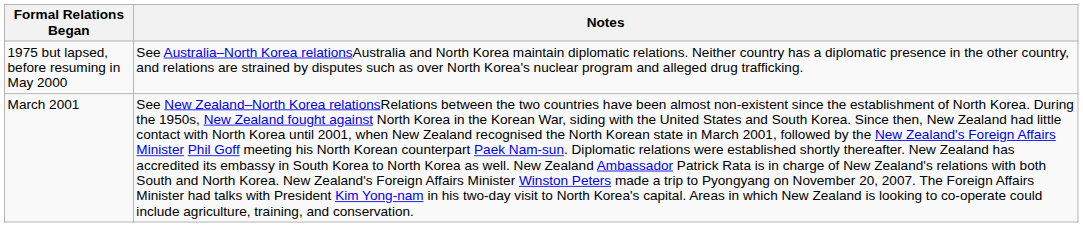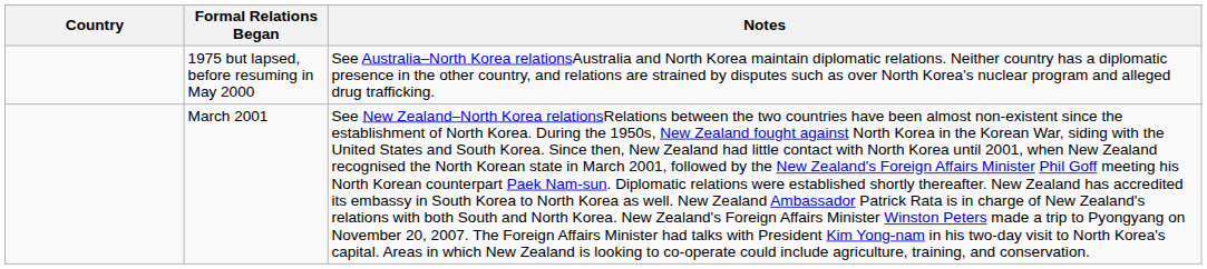 <table class="wikitable sortable" style="width:100%; margin:auto;">
 <tr>
+<th style="width:15%;">Country</th>
 <th style="width:12%;">Formal Relations Began</th>
 <th>Notes</th>
 </tr>
 <tr valign="top">
+<td></td>
 <td> 1975 but lapsed, before resuming in May 2000</td>
 <td>See <a href='#'>Australia–North Korea relations</a>Australia and North Korea maintain diplomatic relations. Neither country has a diplomatic presence in the other country, and relations are strained by disputes such as over North Korea's nuclear program and alleged drug trafficking.</td>
 </tr>
 <tr valign="top">
+<td></td>
 <td> March 2001</td>
 <td>See <a href='#'>New Zealand–North Korea relations</a>Relations between the two countries have been almost non-existent since the establishment of North Korea. During the 1950s, <a href='#'>New Zealand fought against</a> North Korea in the Korean War, siding with the United States and South Korea. Since then, New Zealand had little contact with North Korea until 2001, when New Zealand recognised the North Korean state in March 2001, followed by the <a href='#'>New Zealand's Foreign Affairs Minister</a> <a href='#'>Phil Goff</a> meeting his North Korean counterpart <a href='#'>Paek Nam-sun</a>. Diplomatic relations were established shortly thereafter. New Zealand has accredited its embassy in South Korea to North Korea as well. New Zealand <a href='#'>Ambassador</a> Patrick Rata is in charge of New Zealand's relations with both South and North Korea. New Zealand's Foreign Affairs Minister <a href='#'>Winston Peters</a> made a trip to Pyongyang on November 20, 2007. The Foreign Affairs Minister had talks with President <a href='#'>Kim Yong-nam</a> in his two-day visit to North Korea's capital. Areas in which New Zealand is looking to co-operate could include agriculture, training, and conservation.</td>
 </tr>
 </table>
